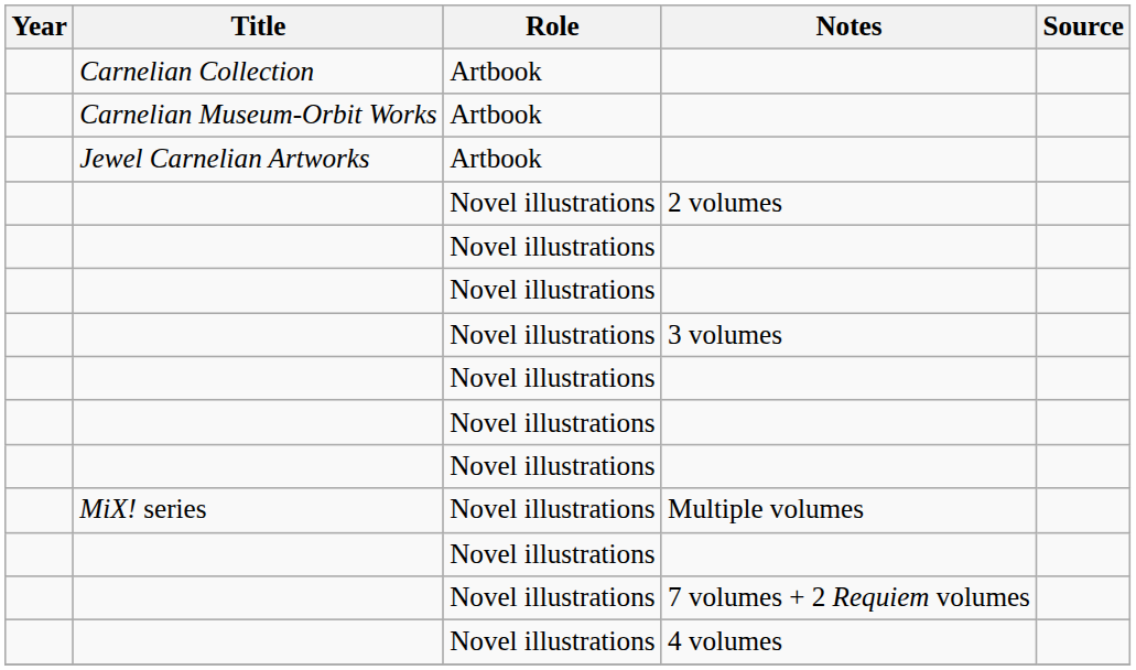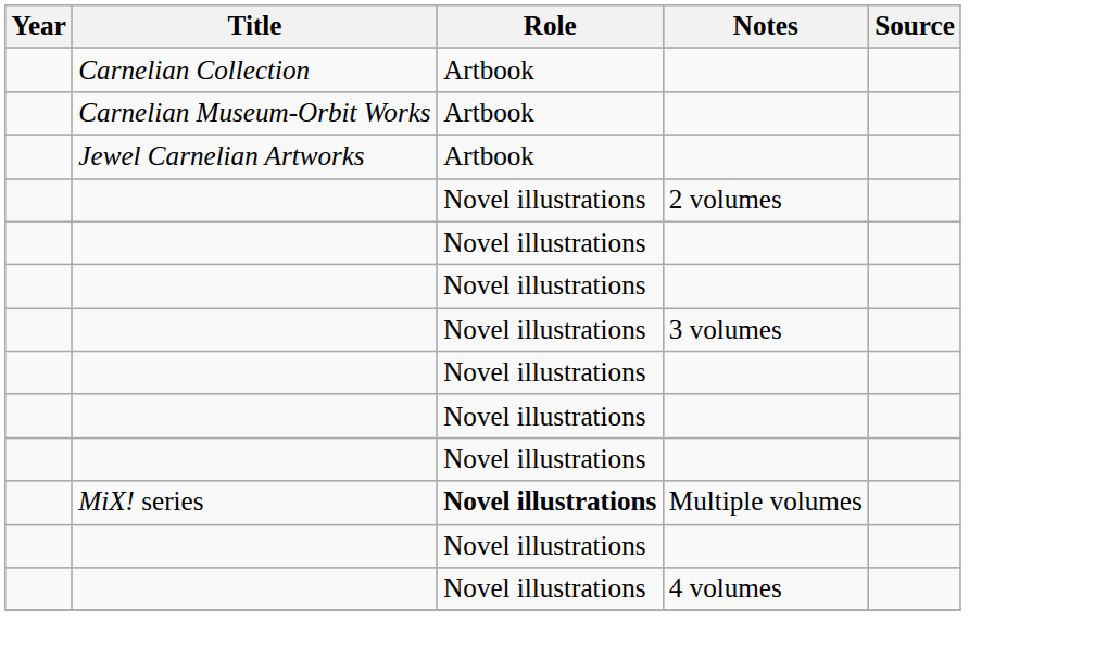 <table class="wikitable sortable plainrowheaders">
 <tr>
 <th>Year</th>
 <th>Title</th>
 <th>Role</th>
 <th class="unsortable">Notes</th>
 <th class="unsortable">Source</th>
 </tr>
 <tr>
 <td></td>
 <td><em>Carnelian Collection</em></td>
 <td>Artbook</td>
 <td></td>
 <td></td>
 </tr>
 <tr>
 <td></td>
 <td><em>Carnelian Museum-Orbit Works</em></td>
 <td>Artbook</td>
 <td></td>
 <td></td>
 </tr>
 <tr>
 <td></td>
 <td><em>Jewel Carnelian Artworks</em></td>
 <td>Artbook</td>
 <td></td>
 <td></td>
 </tr>
 <tr>
 <td></td>
 <td></td>
 <td>Novel illustrations</td>
 <td>2 volumes</td>
 <td></td>
 </tr>
 <tr>
 <td></td>
 <td></td>
 <td>Novel illustrations</td>
 <td></td>
 <td></td>
 </tr>
 <tr>
 <td></td>
 <td></td>
 <td>Novel illustrations</td>
 <td></td>
 <td></td>
 </tr>
 <tr>
 <td></td>
 <td></td>
 <td>Novel illustrations</td>
 <td>3 volumes</td>
 <td></td>
 </tr>
 <tr>
 <td></td>
 <td></td>
 <td>Novel illustrations</td>
 <td></td>
 <td></td>
 </tr>
 <tr>
 <td></td>
 <td></td>
 <td>Novel illustrations</td>
 <td></td>
 <td></td>
 </tr>
 <tr>
 <td></td>
 <td></td>
 <td>Novel illustrations</td>
 <td></td>
 <td></td>
 </tr>
 <tr>
 <td></td>
 <td><em>MiX!</em> series</td>
-<td>Novel illustrations</td>
+<td><strong>Novel illustrations</strong></td>
 <td>Multiple volumes</td>
 <td></td>
 </tr>
 <tr>
 <td></td>
 <td></td>
 <td>Novel illustrations</td>
 <td></td>
 <td></td>
 </tr>
 <tr>
 <td></td>
 <td></td>
 <td>Novel illustrations</td>
-<td>7 volumes + 2 <em>Requiem</em> volumes</td>
-<td></td>
-</tr>
-<tr>
-<td></td>
-<td></td>
-<td>Novel illustrations</td>
 <td>4 volumes</td>
 <td></td>
 </tr>
 <tr>
 </tr>
 </table>
